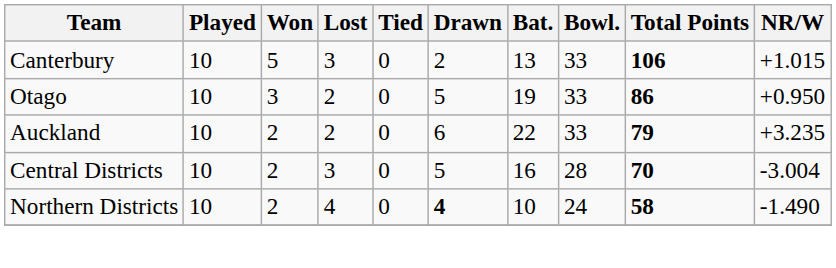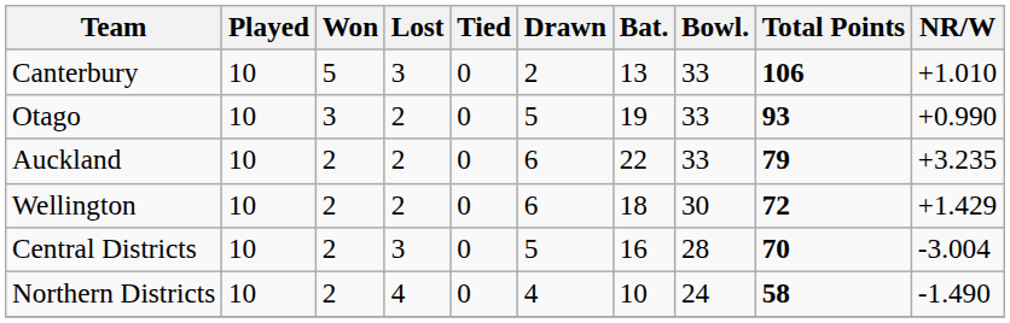 <table class="wikitable">
 <tr>
 <th><strong>Team</strong></th>
 <th>Played</th>
 <th>Won</th>
 <th>Lost</th>
 <th>Tied</th>
 <th>Drawn</th>
 <th>Bat.</th>
 <th>Bowl.</th>
 <th>Total Points</th>
 <th>NR/W</th>
 </tr>
 <tr>
 <td>Canterbury</td>
 <td>10</td>
 <td>5</td>
 <td>3</td>
 <td>0</td>
 <td>2</td>
 <td>13</td>
 <td>33</td>
 <td><strong>106</strong></td>
-<td>+1.015</td>
+<td>+1.010</td>
 </tr>
 <tr>
 <td>Otago</td>
 <td>10</td>
 <td>3</td>
 <td>2</td>
 <td>0</td>
 <td>5</td>
 <td>19</td>
 <td>33</td>
-<td><strong>86</strong></td>
-<td>+0.950</td>
+<td><strong>93</strong></td>
+<td>+0.990</td>
 </tr>
 <tr>
 <td>Auckland</td>
 <td>10</td>
 <td>2</td>
 <td>2</td>
 <td>0</td>
 <td>6</td>
 <td>22</td>
 <td>33</td>
 <td><strong>79</strong></td>
 <td>+3.235</td>
+</tr>
+<tr>
+<td>Wellington</td>
+<td>10</td>
+<td>2</td>
+<td>2</td>
+<td>0</td>
+<td>6</td>
+<td>18</td>
+<td>30</td>
+<td><strong>72</strong></td>
+<td>+1.429</td>
 </tr>
 <tr>
 <td>Central Districts</td>
 <td>10</td>
 <td>2</td>
 <td>3</td>
 <td>0</td>
 <td>5</td>
 <td>16</td>
 <td>28</td>
 <td><strong>70</strong></td>
 <td>-3.004</td>
 </tr>
 <tr>
 <td>Northern Districts</td>
 <td>10</td>
 <td>2</td>
 <td>4</td>
 <td>0</td>
-<td><strong>4</strong></td>
+<td>4</td>
 <td>10</td>
 <td>24</td>
 <td><strong>58</strong></td>
 <td>-1.490</td>
 </tr>
 <tr>
 </tr>
 </table>
